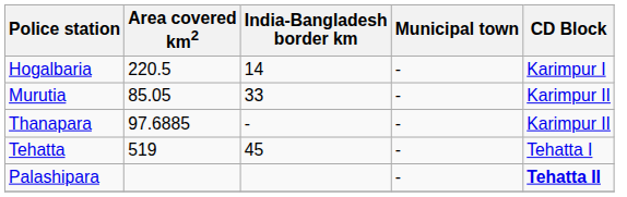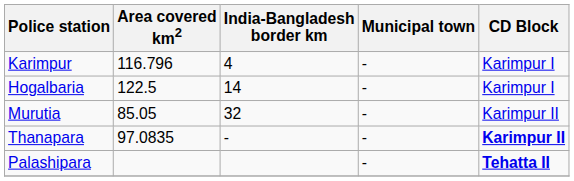 <table class="wikitable sortable">
 <tr>
 <th>Police station</th>
 <th>Area covered<br>km<sup>2</sup></th>
 <th>India-Bangladesh<br> border km</th>
 <th>Municipal town</th>
 <th>CD Block</th>
 </tr>
 <tr>
+<td><a href='#'>Karimpur</a></td>
+<td>116.796</td>
+<td>4</td>
+<td>-</td>
+<td><a href='#'>Karimpur I</a></td>
+</tr>
+<tr>
 <td><a href='#'>Hogalbaria</a></td>
-<td>220.5</td>
+<td>122.5</td>
 <td>14</td>
 <td>-</td>
 <td><a href='#'>Karimpur I</a></td>
 </tr>
 <tr>
 <td><a href='#'>Murutia</a></td>
 <td>85.05</td>
-<td>33</td>
+<td>32</td>
 <td>-</td>
 <td><a href='#'>Karimpur II</a></td>
 </tr>
 <tr>
 <td><a href='#'>Thanapara</a></td>
-<td>97.6885</td>
+<td>97.0835</td>
 <td>-</td>
 <td>-</td>
-<td><a href='#'>Karimpur II</a></td>
-</tr>
-<tr>
-<td><a href='#'>Tehatta</a></td>
-<td>519</td>
-<td>45</td>
-<td>-</td>
-<td><a href='#'>Tehatta I</a></td>
+<td><strong><a href='#'>Karimpur II</a></strong></td>
 </tr>
 <tr>
 <td><a href='#'>Palashipara</a></td>
 <td></td>
 <td></td>
 <td>-</td>
 <td><strong><a href='#'>Tehatta II</a></strong></td>
 </tr>
 <tr>
 </tr>
 </table>
